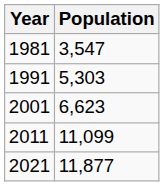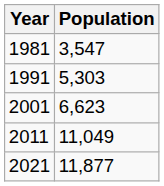 <table class=wikitable>
 <tr>
 <th>Year</th>
 <th>Population</th>
 </tr>
 <tr>
 <td>1981</td>
 <td>3,547</td>
 </tr>
 <tr>
 <td>1991</td>
 <td>5,303</td>
 </tr>
 <tr>
 <td>2001</td>
 <td>6,623</td>
 </tr>
 <tr>
 <td>2011</td>
-<td>11,099</td>
+<td>11,049</td>
 </tr>
 <tr>
 <td>2021</td>
 <td>11,877</td>
 </tr>
 </table>
